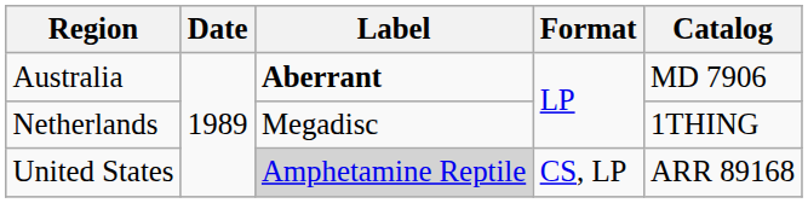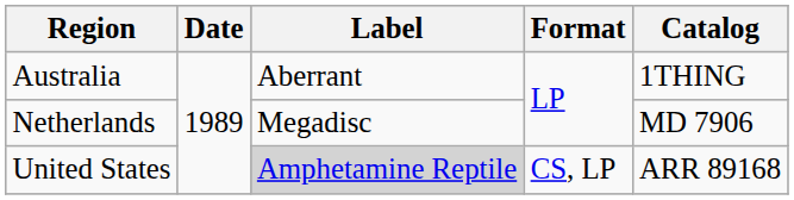 <table class="wikitable">
 <tr>
 <th>Region</th>
 <th>Date</th>
 <th>Label</th>
 <th>Format</th>
 <th>Catalog</th>
 </tr>
 <tr>
 <td>Australia</td>
 <td rowspan="3">1989</td>
-<td><strong>Aberrant</strong></td>
+<td>Aberrant</td>
 <td rowspan="2"><a href='#'>LP</a></td>
-<td>MD 7906</td>
+<td>1THING</td>
 </tr>
 <tr>
 <td>Netherlands</td>
 <td>Megadisc</td>
-<td>1THING</td>
+<td>MD 7906</td>
 </tr>
 <tr>
 <td>United States</td>
 <td style="background: lightgrey;"><a href='#'>Amphetamine Reptile</a></td>
 <td><a href='#'>CS</a>, LP</td>
 <td>ARR 89168</td>
 </tr>
 </table>
